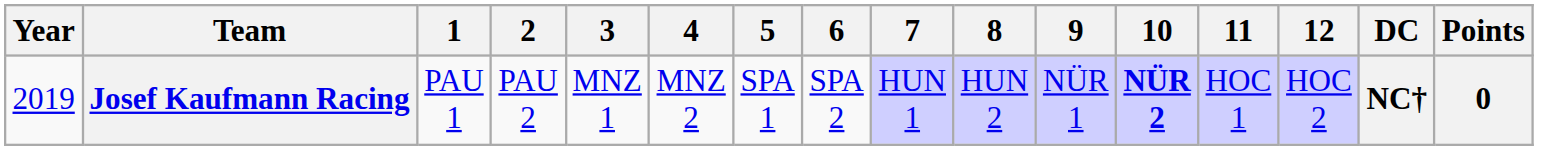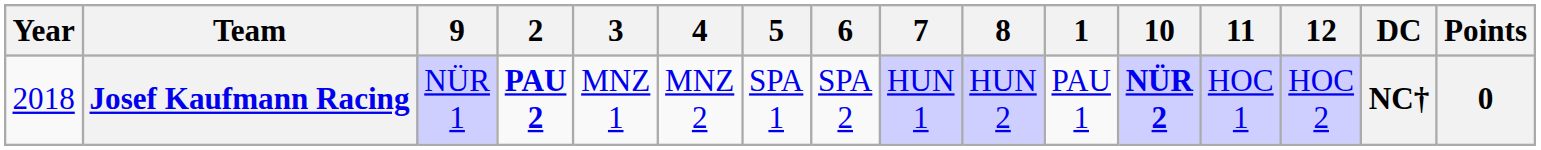 <table class="wikitable" style="text-align:center; font-size:85%">
 <tr>
 <th>Year</th>
 <th>Team</th>
-<th>1</th>
+<th>9</th>
 <th>2</th>
 <th>3</th>
 <th>4</th>
 <th>5</th>
 <th>6</th>
 <th>7</th>
 <th>8</th>
-<th>9</th>
+<th>1</th>
 <th>10</th>
 <th>11</th>
 <th>12</th>
 <th>DC</th>
 <th>Points</th>
 </tr>
 <tr>
-<td><a href='#'>2019</a></td>
+<td><a href='#'>2018</a></td>
 <th nowrap><a href='#'>Josef Kaufmann Racing</a></th>
-<td style="background:#;"><a href='#'>PAU<br>1</a></td>
-<td style="background:#;"><a href='#'>PAU<br>2</a></td>
+<td style="background:#CFCFFF;"><a href='#'>NÜR<br>1</a><br></td>
+<td style="background:#;"><strong><a href='#'>PAU<br>2</a></strong></td>
 <td style="background:#;"><a href='#'>MNZ<br>1</a></td>
 <td style="background:#;"><a href='#'>MNZ<br>2</a></td>
 <td style="background:#;"><a href='#'>SPA<br>1</a></td>
 <td style="background:#;"><a href='#'>SPA<br>2</a></td>
 <td style="background:#CFCFFF;"><a href='#'>HUN<br>1</a><br></td>
 <td style="background:#CFCFFF;"><a href='#'>HUN<br>2</a><br></td>
-<td style="background:#CFCFFF;"><a href='#'>NÜR<br>1</a><br></td>
+<td style="background:#;"><a href='#'>PAU<br>1</a></td>
 <td style="background:#CFCFFF;"><strong><a href='#'>NÜR<br>2</a><br></strong></td>
 <td style="background:#CFCFFF;"><a href='#'>HOC<br>1</a><br></td>
 <td style="background:#CFCFFF;"><a href='#'>HOC<br>2</a><br></td>
 <th>NC†</th>
 <th>0</th>
 </tr>
 </table>
